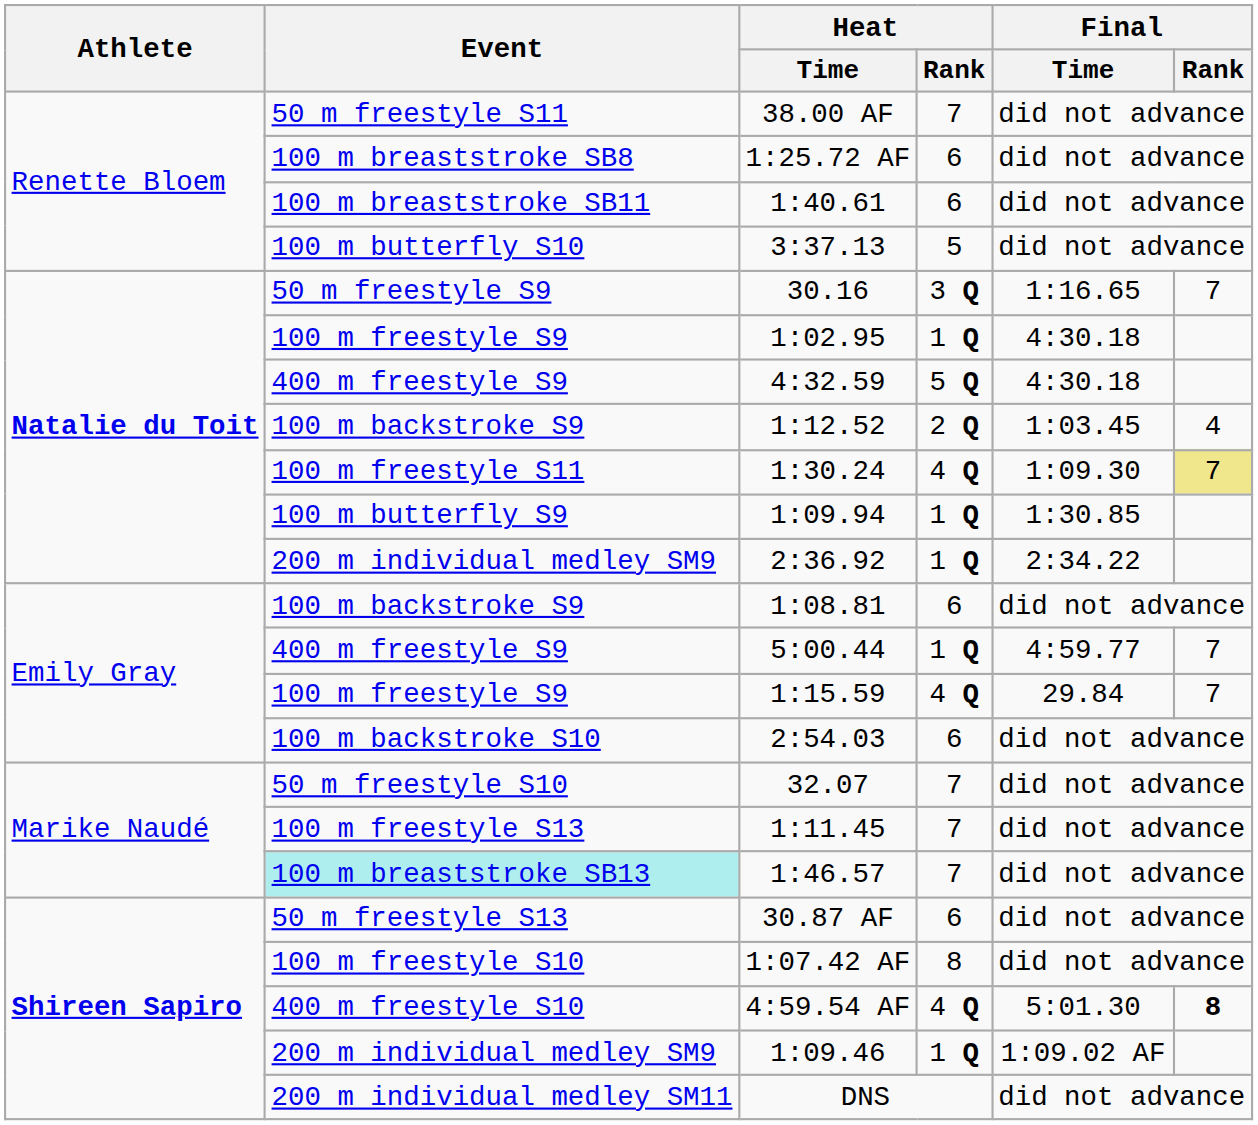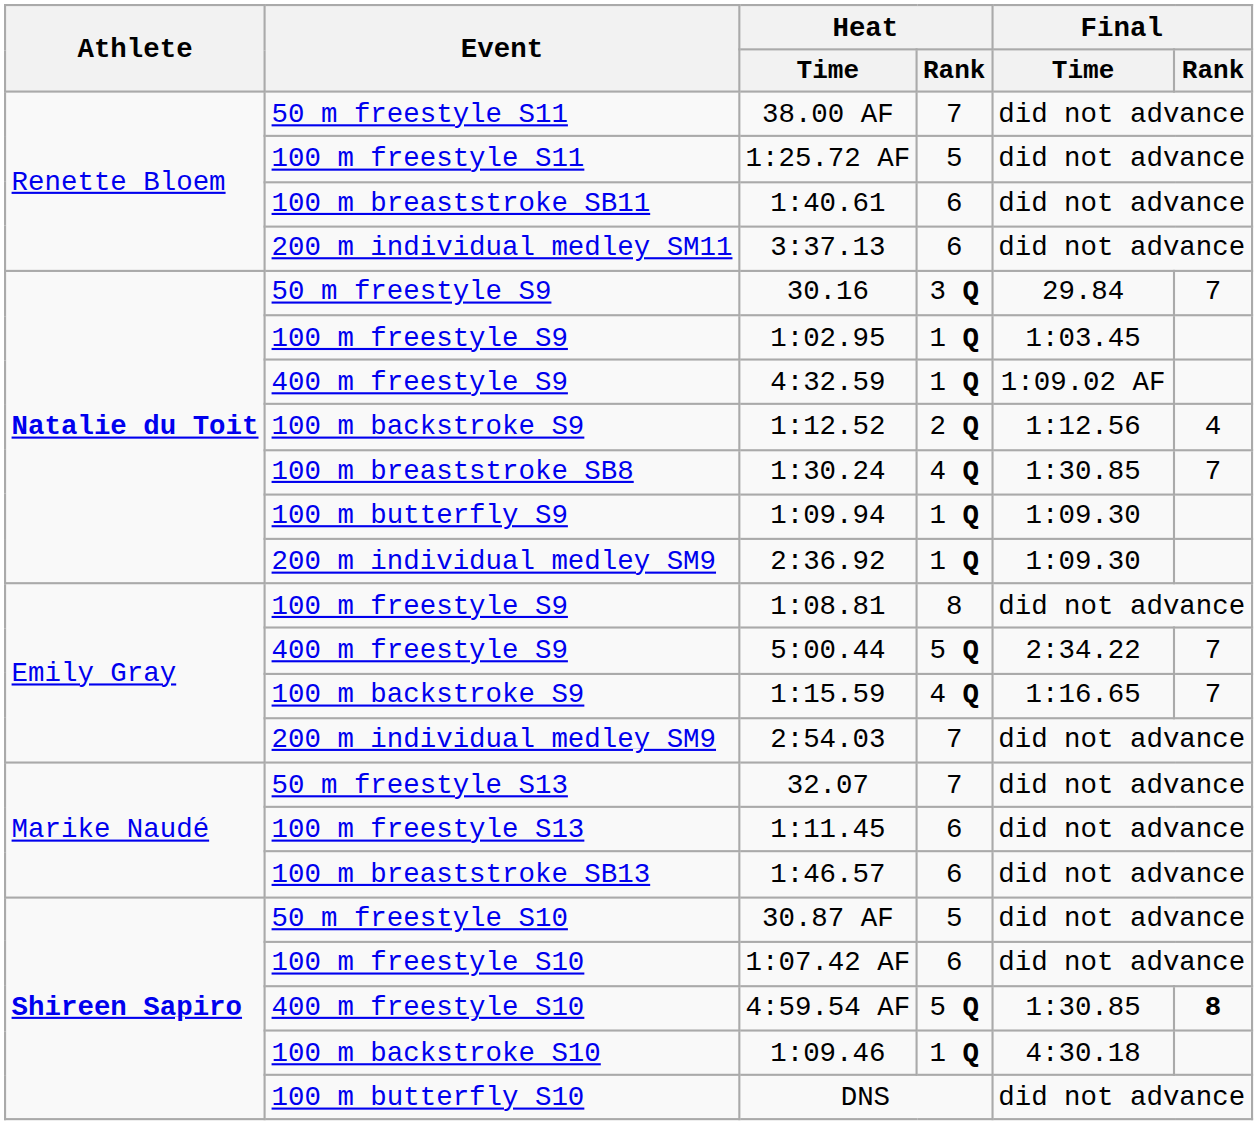 <table class=wikitable>
 <tr>
 <th rowspan="2">Athlete</th>
 <th rowspan="2">Event</th>
 <th colspan="2">Heat</th>
 <th colspan="2">Final</th>
 </tr>
 <tr style="font-size:95%">
 <th>Time</th>
 <th>Rank</th>
 <th>Time</th>
 <th>Rank</th>
 </tr>
 <tr>
 <td rowspan=4><a href='#'>Renette Bloem</a></td>
 <td><a href='#'>50 m freestyle S11</a></td>
 <td style="text-align:center;">38.00 AF</td>
 <td style="text-align:center;">7</td>
 <td style="text-align:center;" colspan="2">did not advance</td>
 </tr>
 <tr>
-<td><a href='#'>100 m breaststroke SB8</a></td>
+<td><a href='#'>100 m freestyle S11</a></td>
 <td style="text-align:center;">1:25.72 AF</td>
-<td style="text-align:center;">6</td>
+<td style="text-align:center;">5</td>
 <td style="text-align:center;" colspan="2">did not advance</td>
 </tr>
 <tr>
 <td><a href='#'>100 m breaststroke SB11</a></td>
 <td style="text-align:center;">1:40.61</td>
 <td style="text-align:center;">6</td>
 <td style="text-align:center;" colspan="2">did not advance</td>
 </tr>
 <tr>
-<td><a href='#'>100 m butterfly S10</a></td>
+<td><a href='#'>200 m individual medley SM11</a></td>
 <td style="text-align:center;">3:37.13</td>
-<td style="text-align:center;">5</td>
+<td style="text-align:center;">6</td>
 <td style="text-align:center;" colspan="2">did not advance</td>
 </tr>
 <tr>
 <td rowspan=7><strong><a href='#'>Natalie du Toit</a></strong></td>
 <td><a href='#'>50 m freestyle S9</a></td>
 <td style="text-align:center;">30.16</td>
 <td style="text-align:center;">3 <strong>Q</strong></td>
-<td style="text-align:center;">1:16.65</td>
+<td style="text-align:center;">29.84</td>
 <td style="text-align:center;">7</td>
 </tr>
 <tr>
 <td><a href='#'>100 m freestyle S9</a></td>
 <td style="text-align:center;">1:02.95</td>
 <td style="text-align:center;">1 <strong>Q</strong></td>
-<td style="text-align:center;">4:30.18</td>
+<td style="text-align:center;">1:03.45</td>
 <td style="text-align:center;"></td>
 </tr>
 <tr>
 <td><a href='#'>400 m freestyle S9</a></td>
 <td style="text-align:center;">4:32.59</td>
-<td style="text-align:center;">5 <strong>Q</strong></td>
-<td style="text-align:center;">4:30.18</td>
+<td style="text-align:center;">1 <strong>Q</strong></td>
+<td style="text-align:center;">1:09.02 AF</td>
 <td style="text-align:center;"></td>
 </tr>
 <tr>
 <td><a href='#'>100 m backstroke S9</a></td>
 <td style="text-align:center;">1:12.52</td>
 <td style="text-align:center;">2 <strong>Q</strong></td>
-<td style="text-align:center;">1:03.45</td>
+<td style="text-align:center;">1:12.56</td>
 <td style="text-align:center;">4</td>
 </tr>
 <tr>
-<td><a href='#'>100 m freestyle S11</a></td>
+<td><a href='#'>100 m breaststroke SB8</a></td>
 <td style="text-align:center;">1:30.24</td>
 <td style="text-align:center;">4 <strong>Q</strong></td>
-<td style="text-align:center;">1:09.30</td>
-<td style="background: khaki; text-align:center;">7</td>
+<td style="text-align:center;">1:30.85</td>
+<td style="text-align:center;">7</td>
 </tr>
 <tr>
 <td><a href='#'>100 m butterfly S9</a></td>
 <td style="text-align:center;">1:09.94</td>
 <td style="text-align:center;">1 <strong>Q</strong></td>
-<td style="text-align:center;">1:30.85</td>
+<td style="text-align:center;">1:09.30</td>
 <td style="text-align:center;"></td>
 </tr>
 <tr>
 <td><a href='#'>200 m individual medley SM9</a></td>
 <td style="text-align:center;">2:36.92</td>
 <td style="text-align:center;">1 <strong>Q</strong></td>
-<td style="text-align:center;">2:34.22</td>
+<td style="text-align:center;">1:09.30</td>
 <td style="text-align:center;"></td>
 </tr>
 <tr>
 <td rowspan=4><a href='#'>Emily Gray</a></td>
-<td><a href='#'>100 m backstroke S9</a></td>
+<td><a href='#'>100 m freestyle S9</a></td>
 <td style="text-align:center;">1:08.81</td>
-<td style="text-align:center;">6</td>
+<td style="text-align:center;">8</td>
 <td style="text-align:center;" colspan="2">did not advance</td>
 </tr>
 <tr>
 <td><a href='#'>400 m freestyle S9</a></td>
 <td style="text-align:center;">5:00.44</td>
-<td style="text-align:center;">1 <strong>Q</strong></td>
-<td style="text-align:center;">4:59.77</td>
+<td style="text-align:center;">5 <strong>Q</strong></td>
+<td style="text-align:center;">2:34.22</td>
 <td style="text-align:center;">7</td>
 </tr>
 <tr>
-<td><a href='#'>100 m freestyle S9</a></td>
+<td><a href='#'>100 m backstroke S9</a></td>
 <td style="text-align:center;">1:15.59</td>
 <td style="text-align:center;">4 <strong>Q</strong></td>
-<td style="text-align:center;">29.84</td>
+<td style="text-align:center;">1:16.65</td>
 <td style="text-align:center;">7</td>
 </tr>
 <tr>
-<td><a href='#'>100 m backstroke S10</a></td>
+<td><a href='#'>200 m individual medley SM9</a></td>
 <td style="text-align:center;">2:54.03</td>
-<td style="text-align:center;">6</td>
+<td style="text-align:center;">7</td>
 <td style="text-align:center;" colspan="2">did not advance</td>
 </tr>
 <tr>
 <td rowspan=3><a href='#'>Marike Naudé</a></td>
-<td><a href='#'>50 m freestyle S10</a></td>
+<td><a href='#'>50 m freestyle S13</a></td>
 <td style="text-align:center;">32.07</td>
 <td style="text-align:center;">7</td>
 <td style="text-align:center;" colspan="2">did not advance</td>
 </tr>
 <tr>
 <td><a href='#'>100 m freestyle S13</a></td>
 <td style="text-align:center;">1:11.45</td>
-<td style="text-align:center;">7</td>
+<td style="text-align:center;">6</td>
 <td style="text-align:center;" colspan="2">did not advance</td>
 </tr>
 <tr>
-<td style="background: paleturquoise;"><a href='#'>100 m breaststroke SB13</a></td>
+<td><a href='#'>100 m breaststroke SB13</a></td>
 <td style="text-align:center;">1:46.57</td>
-<td style="text-align:center;">7</td>
+<td style="text-align:center;">6</td>
 <td style="text-align:center;" colspan="2">did not advance</td>
 </tr>
 <tr>
 <td rowspan=5><strong><a href='#'>Shireen Sapiro</a></strong></td>
-<td><a href='#'>50 m freestyle S13</a></td>
+<td><a href='#'>50 m freestyle S10</a></td>
 <td style="text-align:center;">30.87 AF</td>
-<td style="text-align:center;">6</td>
+<td style="text-align:center;">5</td>
 <td style="text-align:center;" colspan="2">did not advance</td>
 </tr>
 <tr>
 <td><a href='#'>100 m freestyle S10</a></td>
 <td style="text-align:center;">1:07.42 AF</td>
-<td style="text-align:center;">8</td>
+<td style="text-align:center;">6</td>
 <td style="text-align:center;" colspan="2">did not advance</td>
 </tr>
 <tr>
 <td><a href='#'>400 m freestyle S10</a></td>
 <td style="text-align:center;">4:59.54 AF</td>
-<td style="text-align:center;">4 <strong>Q</strong></td>
-<td style="text-align:center;">5:01.30</td>
+<td style="text-align:center;">5 <strong>Q</strong></td>
+<td style="text-align:center;">1:30.85</td>
 <td style="text-align:center;"><strong>8</strong></td>
 </tr>
 <tr>
-<td><a href='#'>200 m individual medley SM9</a></td>
+<td><a href='#'>100 m backstroke S10</a></td>
 <td style="text-align:center;">1:09.46</td>
 <td style="text-align:center;">1 <strong>Q</strong></td>
-<td style="text-align:center;">1:09.02 AF</td>
+<td style="text-align:center;">4:30.18</td>
 <td style="text-align:center;"></td>
 </tr>
 <tr>
-<td><a href='#'>200 m individual medley SM11</a></td>
+<td><a href='#'>100 m butterfly S10</a></td>
 <td style="text-align:center;" colspan="2">DNS</td>
 <td style="text-align:center;" colspan="2">did not advance</td>
 </tr>
 </table>
